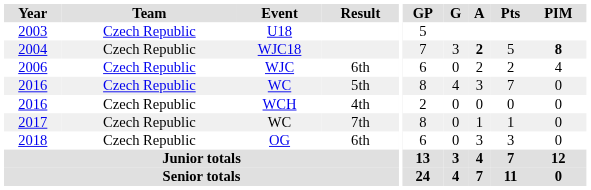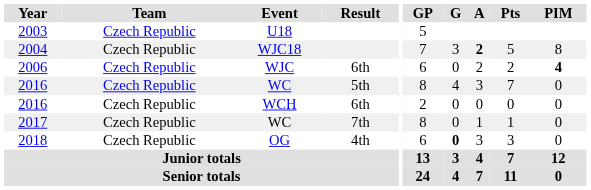 <table border="0" cellpadding="1" cellspacing="0" ID="Table3" style="text-align:center; width:40em">
 <tr ALIGN="center" bgcolor="#e0e0e0">
 <th>Year</th>
 <th>Team</th>
 <th>Event</th>
 <th>Result</th>
 <th rowspan="99" bgcolor="#ffffff"></th>
 <th>GP</th>
 <th>G</th>
 <th>A</th>
 <th>Pts</th>
 <th>PIM</th>
 </tr>
 <tr>
 <td><a href='#'>2003</a></td>
 <td><a href='#'>Czech Republic</a></td>
 <td><a href='#'>U18</a></td>
 <td></td>
 <td>5</td>
 <td></td>
 <td></td>
 <td></td>
 <td></td>
 </tr>
 <tr bgcolor="#f0f0f0">
 <td><a href='#'>2004</a></td>
 <td>Czech Republic</td>
 <td><a href='#'>WJC18</a></td>
 <td></td>
 <td>7</td>
 <td>3</td>
 <td><strong>2</strong></td>
 <td>5</td>
-<td><strong>8</strong></td>
+<td>8</td>
 </tr>
 <tr>
 <td><a href='#'>2006</a></td>
 <td><a href='#'>Czech Republic</a></td>
 <td><a href='#'>WJC</a></td>
 <td>6th</td>
 <td>6</td>
 <td>0</td>
 <td>2</td>
 <td>2</td>
-<td>4</td>
+<td><strong>4</strong></td>
 </tr>
 <tr bgcolor="#f0f0f0">
 <td><a href='#'>2016</a></td>
 <td><a href='#'>Czech Republic</a></td>
 <td><a href='#'>WC</a></td>
 <td>5th</td>
 <td>8</td>
 <td>4</td>
 <td>3</td>
 <td>7</td>
 <td>0</td>
 </tr>
 <tr>
 <td><a href='#'>2016</a></td>
 <td>Czech Republic</td>
 <td><a href='#'>WCH</a></td>
-<td>4th</td>
+<td>6th</td>
 <td>2</td>
 <td>0</td>
 <td>0</td>
 <td>0</td>
 <td>0</td>
 </tr>
 <tr bgcolor="#f0f0f0">
 <td><a href='#'>2017</a></td>
 <td>Czech Republic</td>
 <td>WC</td>
 <td>7th</td>
 <td>8</td>
 <td>0</td>
 <td>1</td>
 <td>1</td>
 <td>0</td>
 </tr>
 <tr>
 <td><a href='#'>2018</a></td>
 <td>Czech Republic</td>
 <td><a href='#'>OG</a></td>
-<td>6th</td>
+<td>4th</td>
 <td>6</td>
-<td>0</td>
+<td><strong>0</strong></td>
 <td>3</td>
 <td>3</td>
 <td>0</td>
 </tr>
 <tr bgcolor="#e0e0e0">
 <th colspan="4">Junior totals</th>
 <th>13</th>
 <th>3</th>
 <th>4</th>
 <th>7</th>
 <th>12</th>
 </tr>
 <tr bgcolor="#e0e0e0">
 <th colspan="4">Senior totals</th>
 <th>24</th>
 <th>4</th>
 <th>7</th>
 <th>11</th>
 <th>0</th>
 </tr>
 </table>
